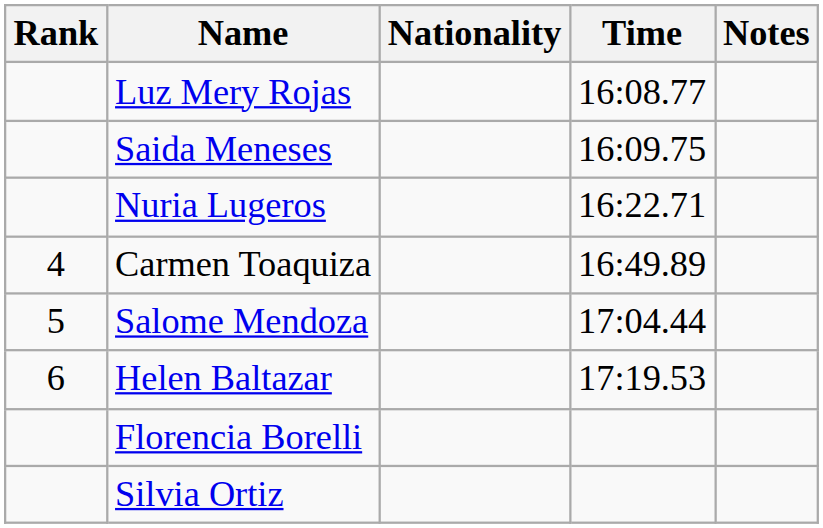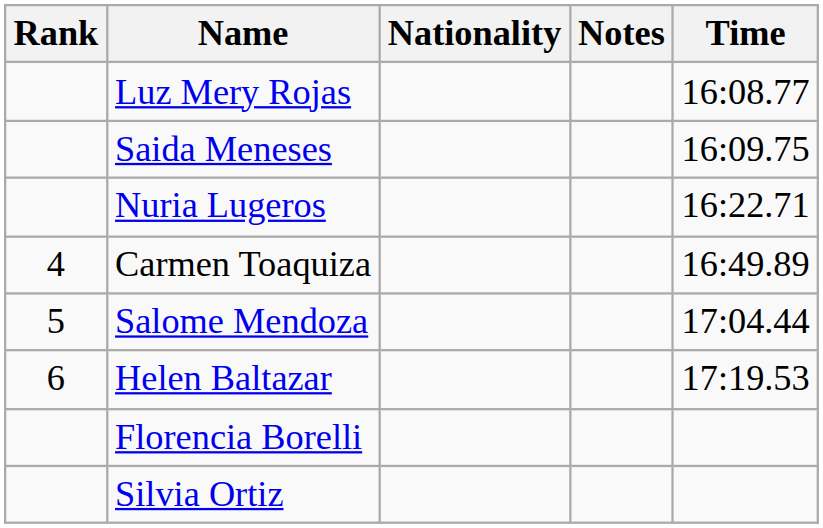 <table class="wikitable sortable" style="text-align:center">
 <tr>
 <th>Rank</th>
 <th>Name</th>
 <th>Nationality</th>
+<th>Notes</th>
 <th>Time</th>
-<th>Notes</th>
 </tr>
 <tr>
 <td></td>
 <td align=left><a href='#'>Luz Mery Rojas</a></td>
 <td align=left></td>
+<td></td>
 <td>16:08.77</td>
-<td></td>
 </tr>
 <tr>
 <td></td>
 <td align=left><a href='#'>Saida Meneses</a></td>
 <td align=left></td>
+<td></td>
 <td>16:09.75</td>
-<td></td>
 </tr>
 <tr>
 <td></td>
 <td align=left><a href='#'>Nuria Lugeros</a></td>
 <td align=left></td>
+<td></td>
 <td>16:22.71</td>
-<td></td>
 </tr>
 <tr>
 <td>4</td>
 <td align=left>Carmen Toaquiza</td>
 <td align=left></td>
+<td></td>
 <td>16:49.89</td>
-<td></td>
 </tr>
 <tr>
 <td>5</td>
 <td align=left><a href='#'>Salome Mendoza</a></td>
 <td align=left></td>
+<td></td>
 <td>17:04.44</td>
-<td></td>
 </tr>
 <tr>
 <td>6</td>
 <td align=left><a href='#'>Helen Baltazar</a></td>
 <td align=left></td>
+<td></td>
 <td>17:19.53</td>
-<td></td>
 </tr>
 <tr>
 <td></td>
 <td align=left><a href='#'>Florencia Borelli</a></td>
 <td align=left></td>
 <td></td>
 <td></td>
 </tr>
 <tr>
 <td></td>
 <td align=left><a href='#'>Silvia Ortiz</a></td>
 <td align=left></td>
 <td></td>
 <td></td>
 </tr>
 </table>
